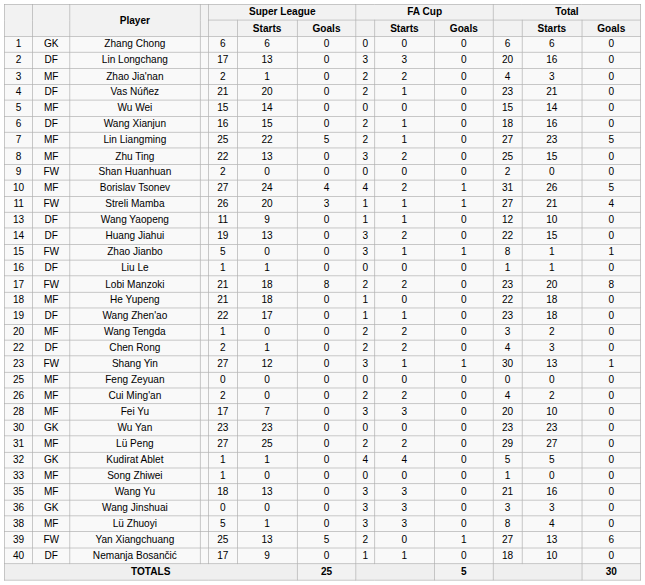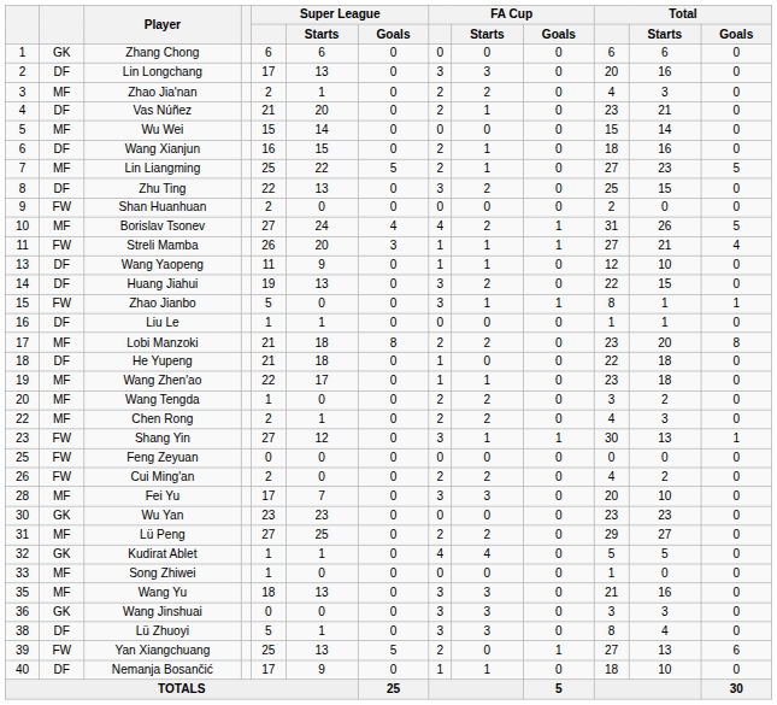 <table class="wikitable" width="80%" style="text-align:center">
 <tr>
 <th rowspan="2"></th>
 <th rowspan="2"></th>
 <th rowspan="2" width="200">Player</th>
 <th rowspan="2"></th>
 <th colspan="3" width="105">Super League</th>
 <th colspan="3" width="105">FA Cup</th>
 <th colspan="3" width="105">Total</th>
 </tr>
 <tr>
 <th></th>
 <th>Starts</th>
 <th>Goals</th>
 <th></th>
 <th>Starts</th>
 <th>Goals</th>
 <th></th>
 <th>Starts</th>
 <th>Goals</th>
 </tr>
 <tr>
 <td>1</td>
 <td>GK</td>
 <td>Zhang Chong</td>
 <td></td>
 <td>6</td>
 <td>6</td>
 <td>0</td>
 <td>0</td>
 <td>0</td>
 <td>0</td>
 <td>6</td>
 <td>6</td>
 <td>0</td>
 </tr>
 <tr>
 <td>2</td>
 <td>DF</td>
 <td>Lin Longchang</td>
 <td></td>
 <td>17</td>
 <td>13</td>
 <td>0</td>
 <td>3</td>
 <td>3</td>
 <td>0</td>
 <td>20</td>
 <td>16</td>
 <td>0</td>
 </tr>
 <tr>
 <td>3</td>
 <td>MF</td>
 <td>Zhao Jia'nan</td>
 <td></td>
 <td>2</td>
 <td>1</td>
 <td>0</td>
 <td>2</td>
 <td>2</td>
 <td>0</td>
 <td>4</td>
 <td>3</td>
 <td>0</td>
 </tr>
 <tr>
 <td>4</td>
 <td>DF</td>
 <td>Vas Núñez</td>
 <td></td>
 <td>21</td>
 <td>20</td>
 <td>0</td>
 <td>2</td>
 <td>1</td>
 <td>0</td>
 <td>23</td>
 <td>21</td>
 <td>0</td>
 </tr>
 <tr>
 <td>5</td>
 <td>MF</td>
 <td>Wu Wei</td>
 <td></td>
 <td>15</td>
 <td>14</td>
 <td>0</td>
 <td>0</td>
 <td>0</td>
 <td>0</td>
 <td>15</td>
 <td>14</td>
 <td>0</td>
 </tr>
 <tr>
 <td>6</td>
 <td>DF</td>
 <td>Wang Xianjun</td>
 <td></td>
 <td>16</td>
 <td>15</td>
 <td>0</td>
 <td>2</td>
 <td>1</td>
 <td>0</td>
 <td>18</td>
 <td>16</td>
 <td>0</td>
 </tr>
 <tr>
 <td>7</td>
 <td>MF</td>
 <td>Lin Liangming</td>
 <td></td>
 <td>25</td>
 <td>22</td>
 <td>5</td>
 <td>2</td>
 <td>1</td>
 <td>0</td>
 <td>27</td>
 <td>23</td>
 <td>5</td>
 </tr>
 <tr>
 <td>8</td>
-<td>MF</td>
+<td>DF</td>
 <td>Zhu Ting</td>
 <td></td>
 <td>22</td>
 <td>13</td>
 <td>0</td>
 <td>3</td>
 <td>2</td>
 <td>0</td>
 <td>25</td>
 <td>15</td>
 <td>0</td>
 </tr>
 <tr>
 <td>9</td>
 <td>FW</td>
 <td>Shan Huanhuan</td>
 <td></td>
 <td>2</td>
 <td>0</td>
 <td>0</td>
 <td>0</td>
 <td>0</td>
 <td>0</td>
 <td>2</td>
 <td>0</td>
 <td>0</td>
 </tr>
 <tr>
 <td>10</td>
 <td>MF</td>
 <td>Borislav Tsonev</td>
 <td></td>
 <td>27</td>
 <td>24</td>
 <td>4</td>
 <td>4</td>
 <td>2</td>
 <td>1</td>
 <td>31</td>
 <td>26</td>
 <td>5</td>
 </tr>
 <tr>
 <td>11</td>
 <td>FW</td>
 <td>Streli Mamba</td>
 <td></td>
 <td>26</td>
 <td>20</td>
 <td>3</td>
 <td>1</td>
 <td>1</td>
 <td>1</td>
 <td>27</td>
 <td>21</td>
 <td>4</td>
 </tr>
 <tr>
 <td>13</td>
 <td>DF</td>
 <td>Wang Yaopeng</td>
 <td></td>
 <td>11</td>
 <td>9</td>
 <td>0</td>
 <td>1</td>
 <td>1</td>
 <td>0</td>
 <td>12</td>
 <td>10</td>
 <td>0</td>
 </tr>
 <tr>
 <td>14</td>
 <td>DF</td>
 <td>Huang Jiahui</td>
 <td></td>
 <td>19</td>
 <td>13</td>
 <td>0</td>
 <td>3</td>
 <td>2</td>
 <td>0</td>
 <td>22</td>
 <td>15</td>
 <td>0</td>
 </tr>
 <tr>
 <td>15</td>
 <td>FW</td>
 <td>Zhao Jianbo</td>
 <td></td>
 <td>5</td>
 <td>0</td>
 <td>0</td>
 <td>3</td>
 <td>1</td>
 <td>1</td>
 <td>8</td>
 <td>1</td>
 <td>1</td>
 </tr>
 <tr>
 <td>16</td>
 <td>DF</td>
 <td>Liu Le</td>
 <td></td>
 <td>1</td>
 <td>1</td>
 <td>0</td>
 <td>0</td>
 <td>0</td>
 <td>0</td>
 <td>1</td>
 <td>1</td>
 <td>0</td>
 </tr>
 <tr>
 <td>17</td>
-<td>FW</td>
+<td>MF</td>
 <td>Lobi Manzoki</td>
 <td></td>
 <td>21</td>
 <td>18</td>
 <td>8</td>
 <td>2</td>
 <td>2</td>
 <td>0</td>
 <td>23</td>
 <td>20</td>
 <td>8</td>
 </tr>
 <tr>
 <td>18</td>
-<td>MF</td>
+<td>DF</td>
 <td>He Yupeng</td>
 <td></td>
 <td>21</td>
 <td>18</td>
 <td>0</td>
 <td>1</td>
 <td>0</td>
 <td>0</td>
 <td>22</td>
 <td>18</td>
 <td>0</td>
 </tr>
 <tr>
 <td>19</td>
-<td>DF</td>
+<td>MF</td>
 <td>Wang Zhen'ao</td>
 <td></td>
 <td>22</td>
 <td>17</td>
 <td>0</td>
 <td>1</td>
 <td>1</td>
 <td>0</td>
 <td>23</td>
 <td>18</td>
 <td>0</td>
 </tr>
 <tr>
 <td>20</td>
 <td>MF</td>
 <td>Wang Tengda</td>
 <td></td>
 <td>1</td>
 <td>0</td>
 <td>0</td>
 <td>2</td>
 <td>2</td>
 <td>0</td>
 <td>3</td>
 <td>2</td>
 <td>0</td>
 </tr>
 <tr>
 <td>22</td>
-<td>DF</td>
+<td>MF</td>
 <td>Chen Rong</td>
 <td></td>
 <td>2</td>
 <td>1</td>
 <td>0</td>
 <td>2</td>
 <td>2</td>
 <td>0</td>
 <td>4</td>
 <td>3</td>
 <td>0</td>
 </tr>
 <tr>
 <td>23</td>
 <td>FW</td>
 <td>Shang Yin</td>
 <td></td>
 <td>27</td>
 <td>12</td>
 <td>0</td>
 <td>3</td>
 <td>1</td>
 <td>1</td>
 <td>30</td>
 <td>13</td>
 <td>1</td>
 </tr>
 <tr>
 <td>25</td>
-<td>MF</td>
+<td>FW</td>
 <td>Feng Zeyuan</td>
 <td></td>
 <td>0</td>
 <td>0</td>
 <td>0</td>
 <td>0</td>
 <td>0</td>
 <td>0</td>
 <td>0</td>
 <td>0</td>
 <td>0</td>
 </tr>
 <tr>
 <td>26</td>
-<td>MF</td>
+<td>FW</td>
 <td>Cui Ming'an</td>
 <td></td>
 <td>2</td>
 <td>0</td>
 <td>0</td>
 <td>2</td>
 <td>2</td>
 <td>0</td>
 <td>4</td>
 <td>2</td>
 <td>0</td>
 </tr>
 <tr>
 <td>28</td>
 <td>MF</td>
 <td>Fei Yu</td>
 <td></td>
 <td>17</td>
 <td>7</td>
 <td>0</td>
 <td>3</td>
 <td>3</td>
 <td>0</td>
 <td>20</td>
 <td>10</td>
 <td>0</td>
 </tr>
 <tr>
 <td>30</td>
 <td>GK</td>
 <td>Wu Yan</td>
 <td></td>
 <td>23</td>
 <td>23</td>
 <td>0</td>
 <td>0</td>
 <td>0</td>
 <td>0</td>
 <td>23</td>
 <td>23</td>
 <td>0</td>
 </tr>
 <tr>
 <td>31</td>
 <td>MF</td>
 <td>Lü Peng</td>
 <td></td>
 <td>27</td>
 <td>25</td>
 <td>0</td>
 <td>2</td>
 <td>2</td>
 <td>0</td>
 <td>29</td>
 <td>27</td>
 <td>0</td>
 </tr>
 <tr>
 <td>32</td>
 <td>GK</td>
 <td>Kudirat Ablet</td>
 <td></td>
 <td>1</td>
 <td>1</td>
 <td>0</td>
 <td>4</td>
 <td>4</td>
 <td>0</td>
 <td>5</td>
 <td>5</td>
 <td>0</td>
 </tr>
 <tr>
 <td>33</td>
 <td>MF</td>
 <td>Song Zhiwei</td>
 <td></td>
 <td>1</td>
 <td>0</td>
 <td>0</td>
 <td>0</td>
 <td>0</td>
 <td>0</td>
 <td>1</td>
 <td>0</td>
 <td>0</td>
 </tr>
 <tr>
 <td>35</td>
 <td>MF</td>
 <td>Wang Yu</td>
 <td></td>
 <td>18</td>
 <td>13</td>
 <td>0</td>
 <td>3</td>
 <td>3</td>
 <td>0</td>
 <td>21</td>
 <td>16</td>
 <td>0</td>
 </tr>
 <tr>
 <td>36</td>
 <td>GK</td>
 <td>Wang Jinshuai</td>
 <td></td>
 <td>0</td>
 <td>0</td>
 <td>0</td>
 <td>3</td>
 <td>3</td>
 <td>0</td>
 <td>3</td>
 <td>3</td>
 <td>0</td>
 </tr>
 <tr>
 <td>38</td>
-<td>MF</td>
+<td>DF</td>
 <td>Lü Zhuoyi</td>
 <td></td>
 <td>5</td>
 <td>1</td>
 <td>0</td>
 <td>3</td>
 <td>3</td>
 <td>0</td>
 <td>8</td>
 <td>4</td>
 <td>0</td>
 </tr>
 <tr>
 <td>39</td>
 <td>FW</td>
 <td>Yan Xiangchuang</td>
 <td></td>
 <td>25</td>
 <td>13</td>
 <td>5</td>
 <td>2</td>
 <td>0</td>
 <td>1</td>
 <td>27</td>
 <td>13</td>
 <td>6</td>
 </tr>
 <tr>
 <td>40</td>
 <td>DF</td>
 <td>Nemanja Bosančić</td>
 <td></td>
 <td>17</td>
 <td>9</td>
 <td>0</td>
 <td>1</td>
 <td>1</td>
 <td>0</td>
 <td>18</td>
 <td>10</td>
 <td>0</td>
 </tr>
 <tr>
 <td colspan="6" style="background: #efefef; text-align: center;"><strong>TOTALS</strong></td>
 <th>25</th>
 <td colspan="2" style="background: #efefef; text-align: center;"></td>
 <th>5</th>
 <td colspan="2" style="background: #efefef; text-align: center;"></td>
 <th>30</th>
 </tr>
 </table>
